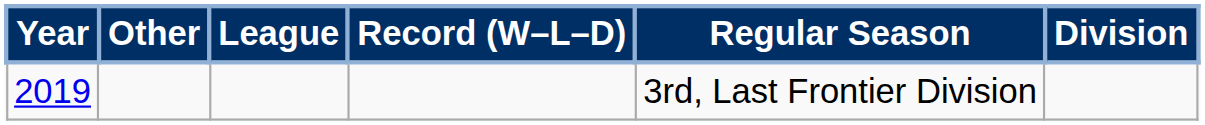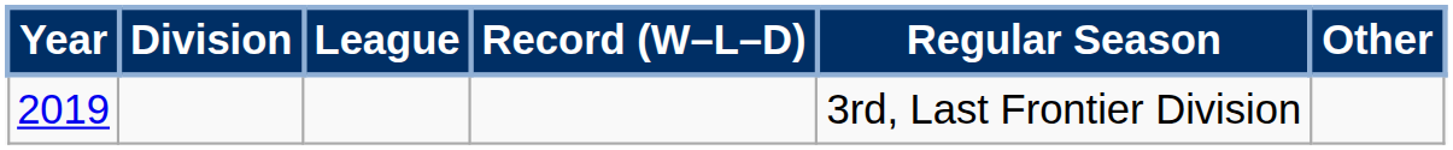 <table class="wikitable">
 <tr>
 <th style="background:#002F65; color:White; border:2px solid #91B0D5;" scope="col">Year</th>
-<th style="background:#002F65; color:White; border:2px solid #91B0D5;" scope="col">Other</th>
+<th style="background:#002F65; color:White; border:2px solid #91B0D5;" scope="col">Division</th>
 <th style="background:#002F65; color:White; border:2px solid #91B0D5;" scope="col">League</th>
 <th style="background:#002F65; color:White; border:2px solid #91B0D5;" scope="col">Record (W–L–D)</th>
 <th style="background:#002F65; color:White; border:2px solid #91B0D5;" scope="col">Regular Season</th>
-<th style="background:#002F65; color:White; border:2px solid #91B0D5;" scope="col">Division</th>
+<th style="background:#002F65; color:White; border:2px solid #91B0D5;" scope="col">Other</th>
 </tr>
 <tr>
 <td><a href='#'>2019</a></td>
 <td></td>
 <td></td>
 <td></td>
 <td>3rd, Last Frontier Division</td>
 <td></td>
 </tr>
 </table>
